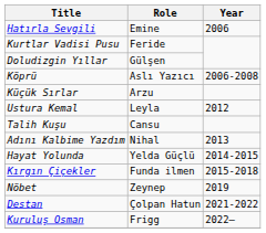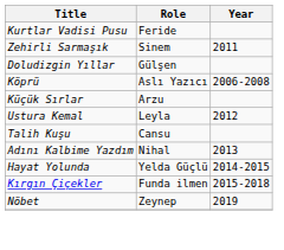 <table class="wikitable">
 <tr>
 <th>Title</th>
 <th>Role</th>
 <th>Year</th>
 </tr>
 <tr>
-<td><em><a href='#'>Hatırla Sevgili</a></em></td>
-<td>Emine</td>
-<td>2006</td>
+<td><em>Kurtlar Vadisi Pusu</em></td>
+<td>Feride</td>
 </tr>
 <tr>
-<td><em>Kurtlar Vadisi Pusu</em></td>
-<td>Feride</td>
+<td><em>Zehirli Sarmaşık</em></td>
+<td>Sinem</td>
+<td>2011</td>
 </tr>
 <tr>
 <td><em>Doludizgin Yıllar</em></td>
 <td>Gülşen</td>
 </tr>
 <tr>
 <td><em>Köprü</em></td>
 <td>Aslı Yazıcı</td>
 <td>2006-2008</td>
 </tr>
 <tr>
 <td><em>Küçük Sırlar</em></td>
 <td>Arzu</td>
 </tr>
 <tr>
 <td><em>Ustura Kemal</em></td>
 <td>Leyla</td>
 <td>2012</td>
 </tr>
 <tr>
 <td><em>Talih Kuşu</em></td>
 <td>Cansu</td>
 </tr>
 <tr>
 <td><em>Adını Kalbime Yazdım</em></td>
 <td>Nihal</td>
 <td>2013</td>
 </tr>
 <tr>
 <td><em>Hayat Yolunda</em></td>
 <td>Yelda Güçlü</td>
 <td>2014-2015</td>
 </tr>
 <tr>
 <td><em><a href='#'>Kırgın Çiçekler</a></em></td>
 <td>Funda ilmen</td>
 <td>2015-2018</td>
 </tr>
 <tr>
 <td><em>Nöbet</em></td>
 <td>Zeynep</td>
 <td>2019</td>
 </tr>
 <tr>
-<td><em><a href='#'>Destan</a></em></td>
-<td>Çolpan Hatun</td>
-<td>2021-2022</td>
-</tr>
-<tr>
-<td><em><a href='#'>Kuruluş Osman</a></em></td>
-<td>Frigg</td>
-<td>2022–</td>
-</tr>
-<tr>
 </tr>
 </table>
